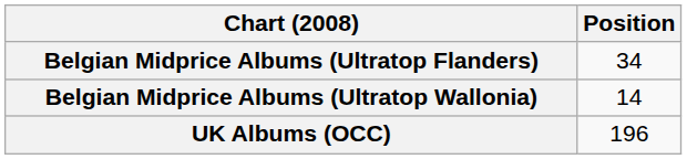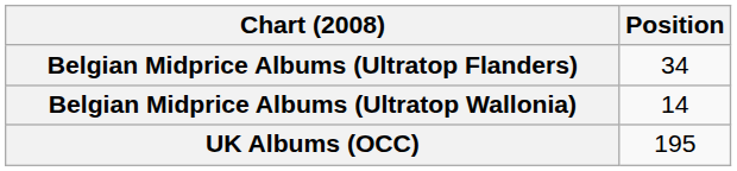 <table class="wikitable sortable plainrowheaders" style="text-align:center">
 <tr>
 <th scope="col" style="width:24em;">Chart (2008)</th>
 <th scope="col">Position</th>
 </tr>
 <tr>
 <th scope="row">Belgian Midprice Albums (Ultratop Flanders)</th>
 <td>34</td>
 </tr>
 <tr>
 <th scope="row">Belgian Midprice Albums (Ultratop Wallonia)</th>
 <td>14</td>
 </tr>
 <tr>
 <th scope="row">UK Albums (OCC)</th>
-<td>196</td>
+<td>195</td>
 </tr>
 </table>
